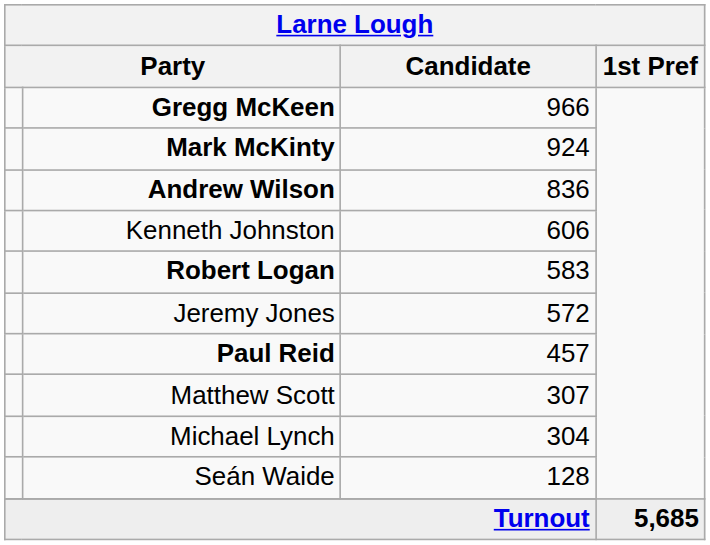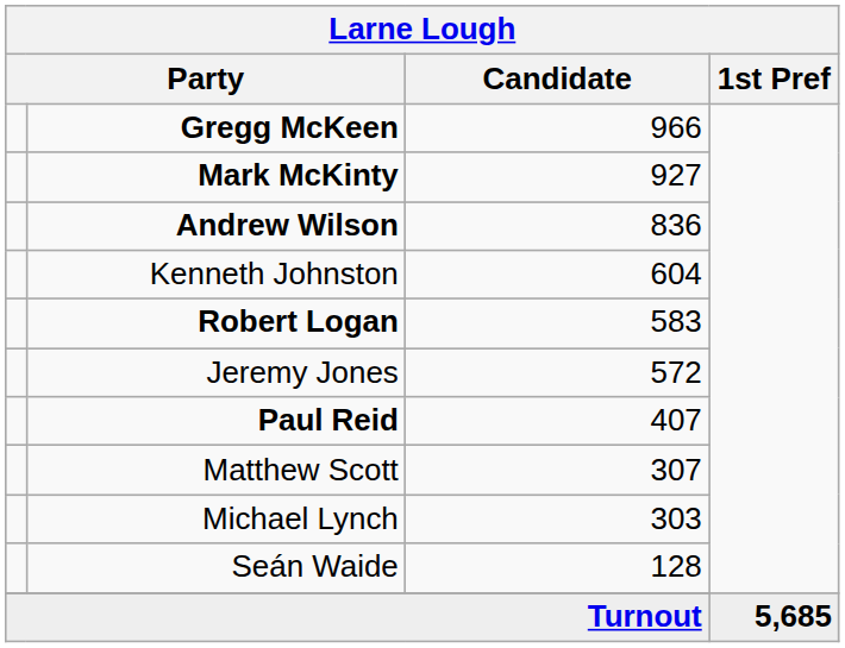 <table class="wikitable">
 <tr>
 <th colspan="4" align="center"><a href='#'>Larne Lough</a></th>
 </tr>
 <tr>
 <th colspan="2" align="center" width=200>Party</th>
 <th width=150>Candidate</th>
 <th width=60>1st Pref</th>
 </tr>
 <tr>
 <td></td>
 <td align="right"><strong>Gregg McKeen</strong></td>
 <td align="right">966</td>
 </tr>
 <tr>
 <td></td>
 <td align="right"><strong>Mark McKinty</strong></td>
-<td align="right">924</td>
+<td align="right">927</td>
 </tr>
 <tr>
 <td></td>
 <td align="right"><strong>Andrew Wilson</strong></td>
 <td align="right">836</td>
 </tr>
 <tr>
 <td></td>
 <td align="right">Kenneth Johnston</td>
-<td align="right">606</td>
+<td align="right">604</td>
 </tr>
 <tr>
 <td></td>
 <td align="right"><strong>Robert Logan</strong></td>
 <td align="right">583</td>
 </tr>
 <tr>
 <td></td>
 <td align="right">Jeremy Jones</td>
 <td align="right">572</td>
 </tr>
 <tr>
 <td></td>
 <td align="right"><strong>Paul Reid</strong></td>
-<td align="right">457</td>
+<td align="right">407</td>
 </tr>
 <tr>
 <td></td>
 <td align="right">Matthew Scott</td>
 <td align="right">307</td>
 </tr>
 <tr>
 <td></td>
 <td align="right">Michael Lynch</td>
-<td align="right">304</td>
+<td align="right">303</td>
 </tr>
 <tr>
 <td></td>
 <td align="right">Seán Waide</td>
 <td align="right">128</td>
 </tr>
 <tr>
 </tr>
 <tr bgcolor="EEEEEE">
 <td colspan=3 align="right"><strong><a href='#'>Turnout</a></strong></td>
 <td align="right"><strong>5,685</strong></td>
 </tr>
 </table>
